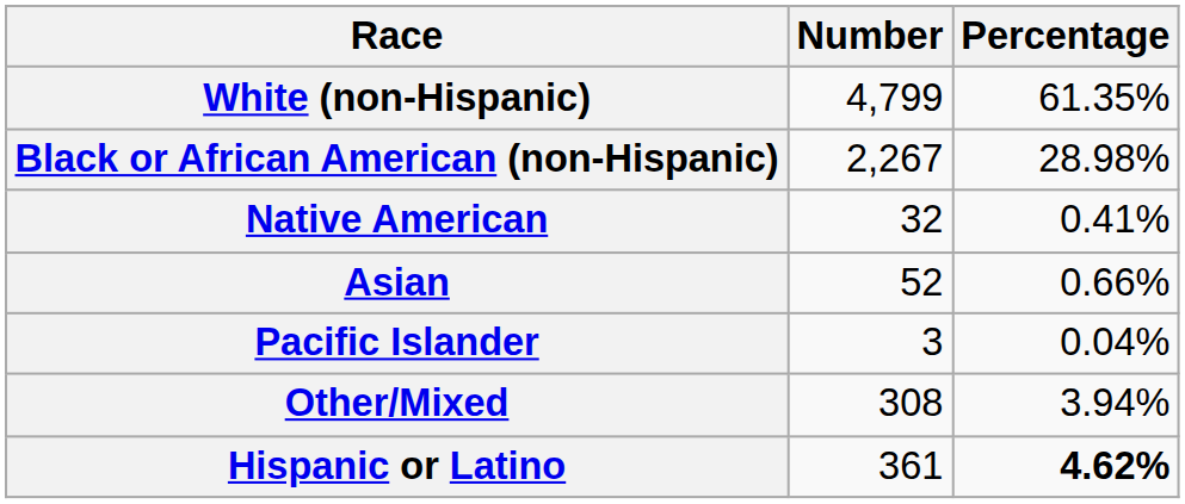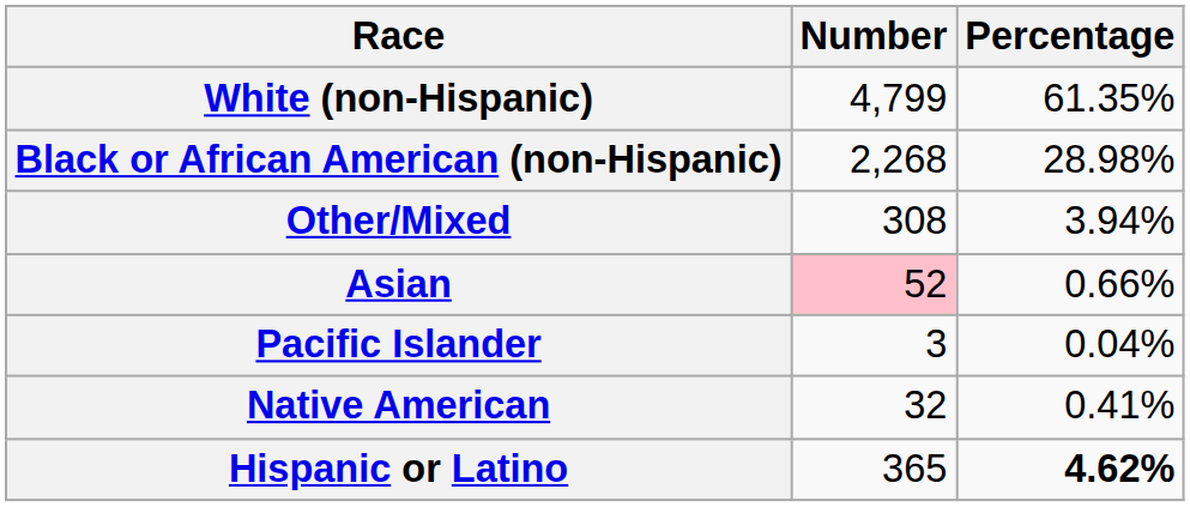 <table class="wikitable" style="text-align:right">
 <tr>
 <th scope="col">Race</th>
 <th scope="col">Number</th>
 <th scope="col">Percentage</th>
 </tr>
 <tr>
 <th scope="row"><a href='#'>White</a> (non-Hispanic)</th>
 <td>4,799</td>
 <td>61.35%</td>
 </tr>
 <tr>
 <th scope="row"><a href='#'>Black or African American</a> (non-Hispanic)</th>
-<td>2,267</td>
+<td>2,268</td>
 <td>28.98%</td>
 </tr>
 <tr>
-<th scope="row"><a href='#'>Native American</a></th>
-<td>32</td>
-<td>0.41%</td>
+<th scope="row"><a href='#'>Other/Mixed</a></th>
+<td>308</td>
+<td>3.94%</td>
 </tr>
 <tr>
 <th scope="row"><a href='#'>Asian</a></th>
-<td>52</td>
+<td style="background: pink;">52</td>
 <td>0.66%</td>
 </tr>
 <tr>
 <th scope="row"><a href='#'>Pacific Islander</a></th>
 <td>3</td>
 <td>0.04%</td>
 </tr>
 <tr>
-<th scope="row"><a href='#'>Other/Mixed</a></th>
-<td>308</td>
-<td>3.94%</td>
+<th scope="row"><a href='#'>Native American</a></th>
+<td>32</td>
+<td>0.41%</td>
 </tr>
 <tr>
 <th scope="row"><a href='#'>Hispanic</a> or <a href='#'>Latino</a></th>
-<td>361</td>
+<td>365</td>
 <td><strong>4.62%</strong></td>
 </tr>
 </table>
